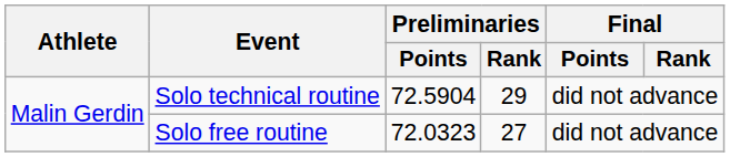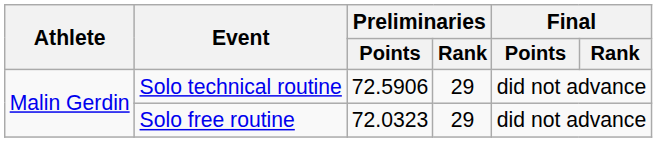 <table class=wikitable style="font-size:90%">
 <tr>
 <th rowspan="2">Athlete</th>
 <th rowspan="2">Event</th>
 <th colspan="2">Preliminaries</th>
 <th colspan="2">Final</th>
 </tr>
 <tr style="font-size:95%">
 <th>Points</th>
 <th>Rank</th>
 <th>Points</th>
 <th>Rank</th>
 </tr>
 <tr align=center>
 <td align=left rowspan=2><a href='#'>Malin Gerdin</a></td>
 <td align=left><a href='#'>Solo technical routine</a></td>
-<td>72.5904</td>
+<td>72.5906</td>
 <td>29</td>
 <td colspan=2>did not advance</td>
 </tr>
 <tr align=center>
 <td align=left><a href='#'>Solo free routine</a></td>
 <td>72.0323</td>
-<td>27</td>
+<td>29</td>
 <td colspan=2>did not advance</td>
 </tr>
 </table>
